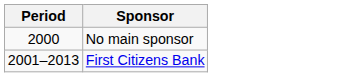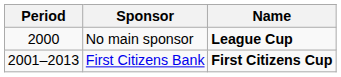 <table class="wikitable" style="font-size:90%;">
 <tr>
 <th>Period</th>
 <th>Sponsor</th>
+<th>Name</th>
 </tr>
 <tr>
 <td align="center">2000</td>
 <td rowspan="1">No main sponsor</td>
+<td><strong>League Cup</strong></td>
 </tr>
 <tr>
 <td align="center">2001–2013</td>
 <td rowspan="1"><a href='#'>First Citizens Bank</a></td>
+<td><strong>First Citizens Cup</strong></td>
 </tr>
 </table>
